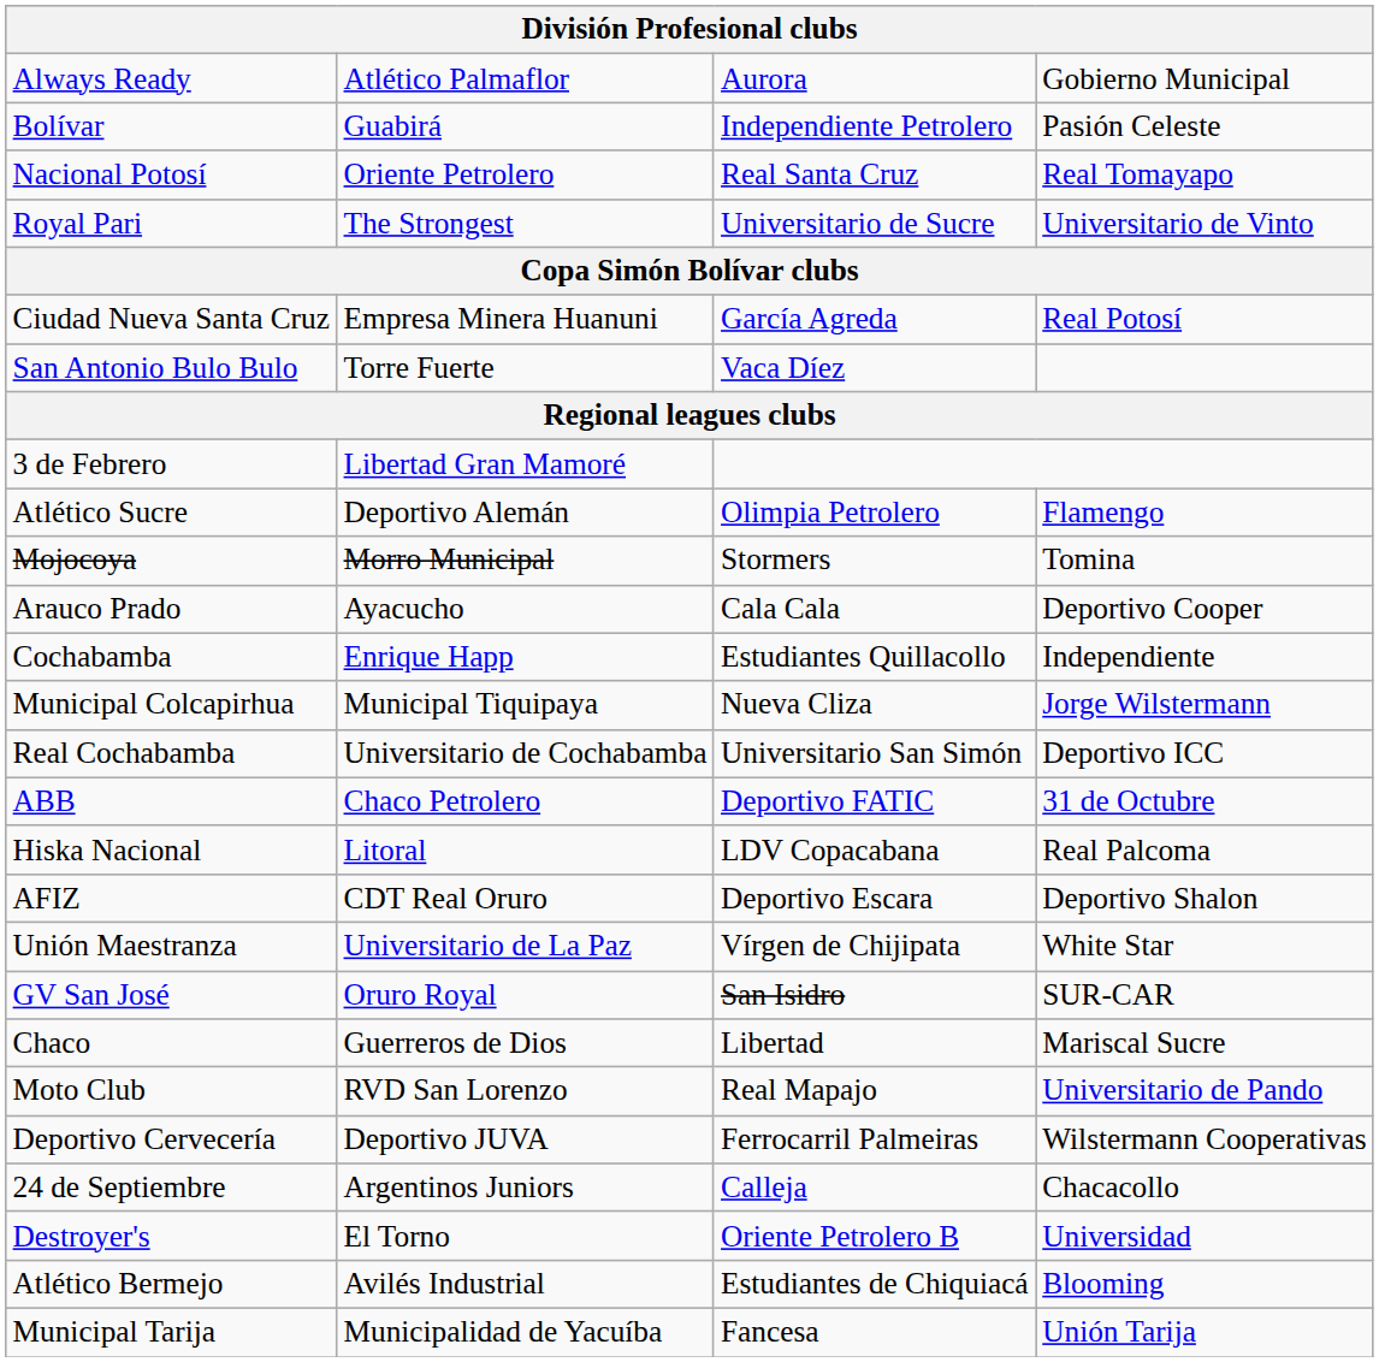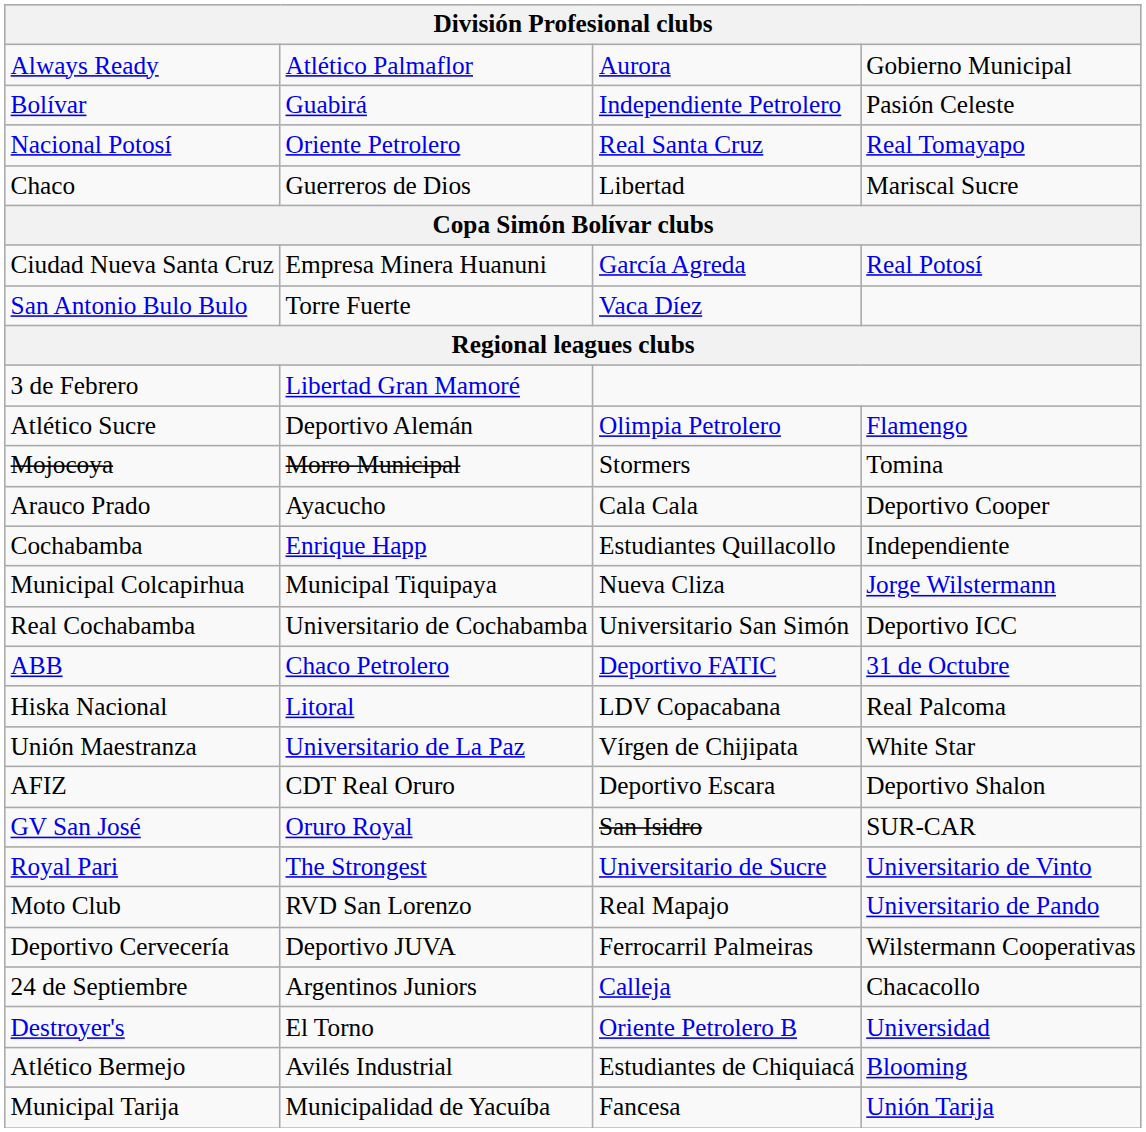 <table class="wikitable">
 <tr>
 <th colspan="4">División Profesional clubs</th>
 </tr>
 <tr>
 <td><a href='#'>Always Ready</a></td>
 <td><a href='#'>Atlético Palmaflor</a></td>
 <td><a href='#'>Aurora</a></td>
 <td> Gobierno Municipal</td>
 </tr>
 <tr>
 <td><a href='#'>Bolívar</a></td>
 <td><a href='#'>Guabirá</a></td>
 <td><a href='#'>Independiente Petrolero</a></td>
 <td> Pasión Celeste</td>
 </tr>
 <tr>
 <td><a href='#'>Nacional Potosí</a></td>
 <td><a href='#'>Oriente Petrolero</a></td>
 <td><a href='#'>Real Santa Cruz</a></td>
 <td><a href='#'>Real Tomayapo</a></td>
 </tr>
 <tr>
-<td><a href='#'>Royal Pari</a></td>
-<td><a href='#'>The Strongest</a></td>
-<td><a href='#'>Universitario de Sucre</a></td>
-<td><a href='#'>Universitario de Vinto</a></td>
+<td> Chaco</td>
+<td> Guerreros de Dios</td>
+<td> Libertad</td>
+<td> Mariscal Sucre</td>
 </tr>
 <tr>
 <th colspan="4">Copa Simón Bolívar clubs</th>
 </tr>
 <tr>
 <td>Ciudad Nueva Santa Cruz</td>
 <td>Empresa Minera Huanuni</td>
 <td><a href='#'>García Agreda</a></td>
 <td><a href='#'>Real Potosí</a></td>
 </tr>
 <tr>
 <td><a href='#'>San Antonio Bulo Bulo</a></td>
 <td>Torre Fuerte</td>
 <td><a href='#'>Vaca Díez</a></td>
 </tr>
 <tr>
 <th colspan="4">Regional leagues clubs</th>
 </tr>
 <tr>
 <td> 3 de Febrero</td>
 <td> <a href='#'>Libertad Gran Mamoré</a></td>
 </tr>
 <tr>
 <td> Atlético Sucre</td>
 <td> Deportivo Alemán</td>
 <td> <a href='#'>Olimpia Petrolero</a></td>
 <td> <a href='#'>Flamengo</a></td>
 </tr>
 <tr>
 <td> <s>Mojocoya</s></td>
 <td> <s>Morro Municipal</s></td>
 <td> Stormers</td>
 <td> Tomina</td>
 </tr>
 <tr>
 <td> Arauco Prado</td>
 <td> Ayacucho</td>
 <td> Cala Cala</td>
 <td> Deportivo Cooper</td>
 </tr>
 <tr>
 <td> Cochabamba</td>
 <td> <a href='#'>Enrique Happ</a></td>
 <td> Estudiantes Quillacollo</td>
 <td> Independiente</td>
 </tr>
 <tr>
 <td> Municipal Colcapirhua</td>
 <td> Municipal Tiquipaya</td>
 <td> Nueva Cliza</td>
 <td><a href='#'>Jorge Wilstermann</a></td>
 </tr>
 <tr>
 <td> Real Cochabamba</td>
 <td> Universitario de Cochabamba</td>
 <td> Universitario San Simón</td>
 <td> Deportivo ICC</td>
 </tr>
 <tr>
 <td> <a href='#'>ABB</a></td>
 <td> <a href='#'>Chaco Petrolero</a></td>
 <td> <a href='#'>Deportivo FATIC</a></td>
 <td> <a href='#'>31 de Octubre</a></td>
 </tr>
 <tr>
 <td> Hiska Nacional</td>
 <td> <a href='#'>Litoral</a></td>
 <td> LDV Copacabana</td>
 <td> Real Palcoma</td>
 </tr>
 <tr>
+<td> Unión Maestranza</td>
+<td> <a href='#'>Universitario de La Paz</a></td>
+<td> Vírgen de Chijipata</td>
+<td> White Star</td>
+</tr>
+<tr>
 <td> AFIZ</td>
 <td> CDT Real Oruro</td>
 <td> Deportivo Escara</td>
 <td> Deportivo Shalon</td>
-</tr>
-<tr>
-<td> Unión Maestranza</td>
-<td> <a href='#'>Universitario de La Paz</a></td>
-<td> Vírgen de Chijipata</td>
-<td> White Star</td>
 </tr>
 <tr>
 <td> <a href='#'>GV San José</a></td>
 <td> <a href='#'>Oruro Royal</a></td>
 <td> <s>San Isidro</s></td>
 <td> SUR-CAR</td>
 </tr>
 <tr>
-<td> Chaco</td>
-<td> Guerreros de Dios</td>
-<td> Libertad</td>
-<td> Mariscal Sucre</td>
+<td><a href='#'>Royal Pari</a></td>
+<td><a href='#'>The Strongest</a></td>
+<td><a href='#'>Universitario de Sucre</a></td>
+<td><a href='#'>Universitario de Vinto</a></td>
 </tr>
 <tr>
 <td> Moto Club</td>
 <td> RVD San Lorenzo</td>
 <td> Real Mapajo</td>
 <td> <a href='#'>Universitario de Pando</a></td>
 </tr>
 <tr>
 <td> Deportivo Cervecería</td>
 <td> Deportivo JUVA</td>
 <td> Ferrocarril Palmeiras</td>
 <td> Wilstermann Cooperativas</td>
 </tr>
 <tr>
 <td> 24 de Septiembre</td>
 <td> Argentinos Juniors</td>
 <td> <a href='#'>Calleja</a></td>
 <td> Chacacollo</td>
 </tr>
 <tr>
 <td> <a href='#'>Destroyer's</a></td>
 <td> El Torno</td>
 <td> <a href='#'>Oriente Petrolero B</a></td>
 <td> <a href='#'>Universidad</a></td>
 </tr>
 <tr>
 <td> Atlético Bermejo</td>
 <td> Avilés Industrial</td>
 <td> Estudiantes de Chiquiacá</td>
 <td><a href='#'>Blooming</a></td>
 </tr>
 <tr>
 <td> Municipal Tarija</td>
 <td> Municipalidad de Yacuíba</td>
 <td> Fancesa</td>
 <td> <a href='#'>Unión Tarija</a></td>
 </tr>
 </table>
